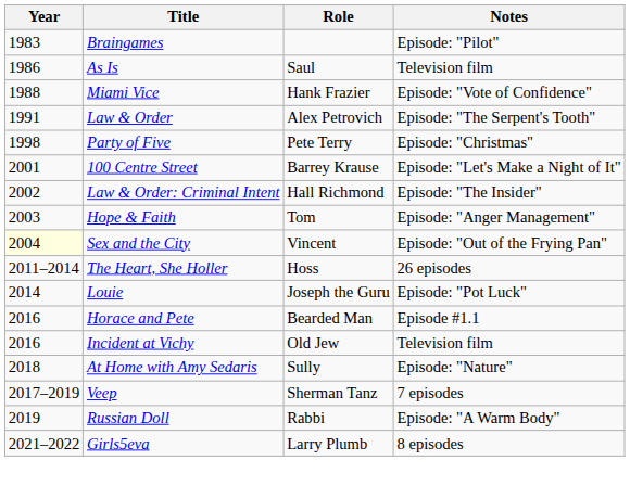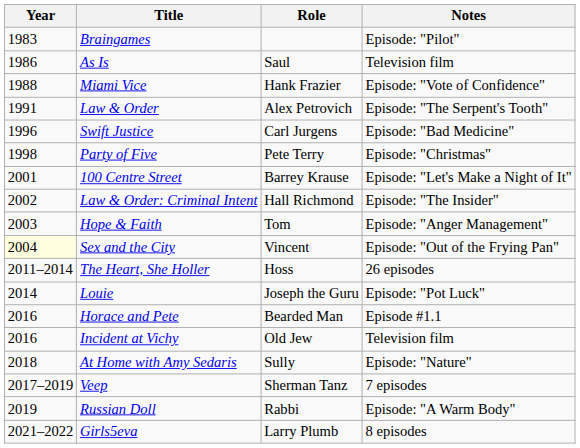 <table class="wikitable sortable">
 <tr>
 <th>Year</th>
 <th>Title</th>
 <th>Role</th>
 <th>Notes</th>
 </tr>
 <tr>
 <td>1983</td>
 <td><a href='#'><em>Braingames</em></a></td>
 <td></td>
 <td>Episode: "Pilot"</td>
 </tr>
 <tr>
 <td>1986</td>
 <td><a href='#'><em>As Is</em></a></td>
 <td>Saul</td>
 <td>Television film</td>
 </tr>
 <tr>
 <td>1988</td>
 <td><em><a href='#'>Miami Vice</a></em></td>
 <td>Hank Frazier</td>
 <td>Episode: "Vote of Confidence"</td>
 </tr>
 <tr>
 <td>1991</td>
 <td><em><a href='#'>Law & Order</a></em></td>
 <td>Alex Petrovich</td>
 <td>Episode: "The Serpent's Tooth"</td>
+</tr>
+<tr>
+<td>1996</td>
+<td><em><a href='#'>Swift Justice</a></em></td>
+<td>Carl Jurgens</td>
+<td>Episode: "Bad Medicine"</td>
 </tr>
 <tr>
 <td>1998</td>
 <td><em><a href='#'>Party of Five</a></em></td>
 <td>Pete Terry</td>
 <td>Episode: "Christmas"</td>
 </tr>
 <tr>
 <td>2001</td>
 <td><em><a href='#'>100 Centre Street</a></em></td>
 <td>Barrey Krause</td>
 <td>Episode: "Let's Make a Night of It"</td>
 </tr>
 <tr>
 <td>2002</td>
 <td><em><a href='#'>Law & Order: Criminal Intent</a></em></td>
 <td>Hall Richmond</td>
 <td>Episode: "The Insider"</td>
 </tr>
 <tr>
 <td>2003</td>
 <td><em><a href='#'>Hope & Faith</a></em></td>
 <td>Tom</td>
 <td>Episode: "Anger Management"</td>
 </tr>
 <tr>
 <td style="background: lightyellow;">2004</td>
 <td><em><a href='#'>Sex and the City</a></em></td>
 <td>Vincent</td>
 <td>Episode: "Out of the Frying Pan"</td>
 </tr>
 <tr>
 <td>2011–2014</td>
 <td><em><a href='#'>The Heart, She Holler</a></em></td>
 <td>Hoss</td>
 <td>26 episodes</td>
 </tr>
 <tr>
 <td>2014</td>
 <td><a href='#'><em>Louie</em></a></td>
 <td>Joseph the Guru</td>
 <td>Episode: "Pot Luck"</td>
 </tr>
 <tr>
 <td>2016</td>
 <td><em><a href='#'>Horace and Pete</a></em></td>
 <td>Bearded Man</td>
 <td>Episode #1.1</td>
 </tr>
 <tr>
 <td>2016</td>
 <td><em><a href='#'>Incident at Vichy</a></em></td>
 <td>Old Jew</td>
 <td>Television film</td>
 </tr>
 <tr>
 <td>2018</td>
 <td><em><a href='#'>At Home with Amy Sedaris</a></em></td>
 <td>Sully</td>
 <td>Episode: "Nature"</td>
 </tr>
 <tr>
 <td>2017–2019</td>
 <td><em><a href='#'>Veep</a></em></td>
 <td>Sherman Tanz</td>
 <td>7 episodes</td>
 </tr>
 <tr>
 <td>2019</td>
 <td><a href='#'><em>Russian Doll</em></a></td>
 <td>Rabbi</td>
 <td>Episode: "A Warm Body"</td>
 </tr>
 <tr>
 <td>2021–2022</td>
 <td><em><a href='#'>Girls5eva</a></em></td>
 <td>Larry Plumb</td>
 <td>8 episodes</td>
 </tr>
 </table>
